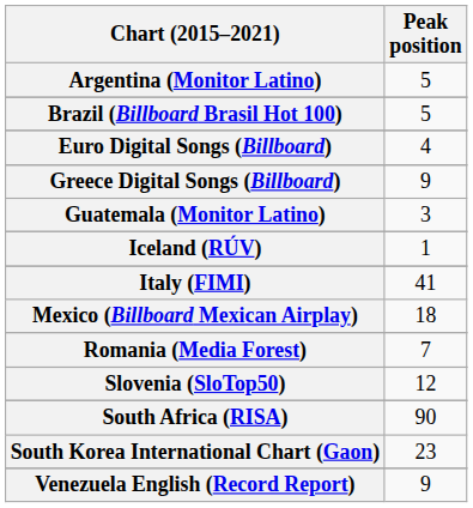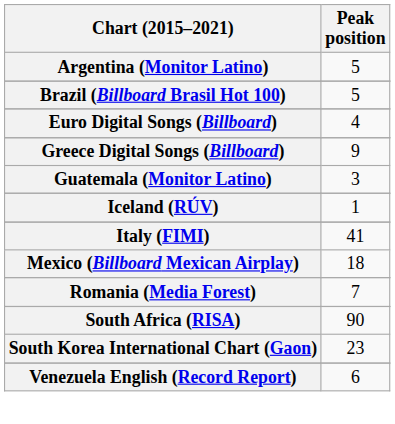 <table class="wikitable sortable plainrowheaders" style="text-align:center">
 <tr>
 <th scope="col">Chart (2015–2021)</th>
 <th scope="col">Peak<br>position</th>
 </tr>
 <tr>
 <th scope="row">Argentina (<a href='#'>Monitor Latino</a>)</th>
 <td>5</td>
 </tr>
 <tr>
 </tr>
 <tr>
 </tr>
 <tr>
 </tr>
 <tr>
 </tr>
 <tr>
 <th scope="row">Brazil (<a href='#'><em>Billboard</em> Brasil Hot 100</a>)</th>
 <td>5</td>
 </tr>
 <tr>
 </tr>
 <tr>
 </tr>
 <tr>
 </tr>
 <tr>
 </tr>
 <tr>
 </tr>
 <tr>
 </tr>
 <tr>
 <th scope="row">Euro Digital Songs (<em><a href='#'>Billboard</a></em>)</th>
 <td>4</td>
 </tr>
 <tr>
 </tr>
 <tr>
 </tr>
 <tr>
 </tr>
 <tr>
 <th scope="row">Greece Digital Songs (<em><a href='#'>Billboard</a></em>)</th>
 <td>9</td>
 </tr>
 <tr>
 <th scope="row">Guatemala (<a href='#'>Monitor Latino</a>)</th>
 <td>3</td>
 </tr>
 <tr>
 </tr>
 <tr>
 </tr>
 <tr>
 <th scope="row">Iceland (<a href='#'>RÚV</a>)</th>
 <td>1</td>
 </tr>
 <tr>
 </tr>
 <tr>
 </tr>
 <tr>
 <th scope="row">Italy (<a href='#'>FIMI</a>)</th>
 <td>41</td>
 </tr>
 <tr>
 <th scope="row">Mexico (<a href='#'><em>Billboard</em> Mexican Airplay</a>)</th>
 <td>18</td>
 </tr>
 <tr>
 </tr>
 <tr>
 </tr>
 <tr>
 </tr>
 <tr>
 </tr>
 <tr>
 </tr>
 <tr>
 <th scope="row">Romania (<a href='#'>Media Forest</a>)</th>
 <td>7</td>
 </tr>
 <tr>
 </tr>
 <tr>
 </tr>
 <tr>
 </tr>
 <tr>
-<th scope="row">Slovenia (<a href='#'>SloTop50</a>)</th>
-<td>12</td>
-</tr>
-<tr>
 </tr>
 <tr>
 <th scope="row">South Africa (<a href='#'>RISA</a>)</th>
 <td>90</td>
 </tr>
 <tr>
 <th scope="row">South Korea International Chart (<a href='#'>Gaon</a>)</th>
 <td>23</td>
 </tr>
 <tr>
 </tr>
 <tr>
 </tr>
 <tr>
 </tr>
 <tr>
 </tr>
 <tr>
 </tr>
 <tr>
 </tr>
 <tr>
 </tr>
 <tr>
 </tr>
 <tr>
 </tr>
 <tr>
 </tr>
 <tr>
 </tr>
 <tr>
 </tr>
 <tr>
 <th scope="row">Venezuela English (<a href='#'>Record Report</a>)</th>
-<td>9</td>
+<td>6</td>
 </tr>
 </table>
